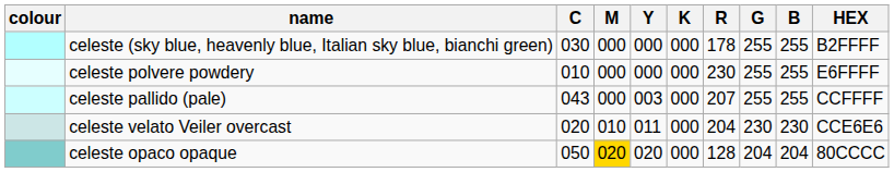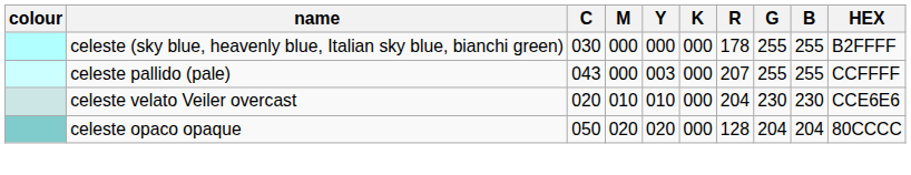 <table class="wikitable sortable">
 <tr>
 <th>colour</th>
 <th>name</th>
 <th>C</th>
 <th>M</th>
 <th>Y</th>
 <th>K</th>
 <th>R</th>
 <th>G</th>
 <th>B</th>
 <th>HEX</th>
 </tr>
 <tr>
 <td style="background:#B2FFFF;"><em> </em></td>
 <td>celeste (sky blue, heavenly blue, Italian sky blue, bianchi green)</td>
 <td>030</td>
 <td>000</td>
 <td>000</td>
 <td>000</td>
 <td>178</td>
 <td>255</td>
 <td>255</td>
 <td>B2FFFF</td>
 </tr>
 <tr>
-<td style="background:#E6FFFF;"> </td>
-<td>celeste polvere powdery</td>
-<td>010</td>
-<td>000</td>
-<td>000</td>
-<td>000</td>
-<td>230</td>
-<td>255</td>
-<td>255</td>
-<td>E6FFFF</td>
-</tr>
-<tr>
 <td style="background:#CCFFFF;"> </td>
 <td>celeste pallido (pale)</td>
 <td>043</td>
 <td>000</td>
 <td>003</td>
 <td>000</td>
 <td>207</td>
 <td>255</td>
 <td>255</td>
 <td>CCFFFF</td>
 </tr>
 <tr>
 <td style="background:#CCE6E6;"> </td>
 <td>celeste velato Veiler overcast</td>
 <td>020</td>
 <td>010</td>
-<td>011</td>
+<td>010</td>
 <td>000</td>
 <td>204</td>
 <td>230</td>
 <td>230</td>
 <td>CCE6E6</td>
 </tr>
 <tr>
 <td style="background:#80CCCC;"> </td>
 <td>celeste opaco opaque</td>
 <td>050</td>
-<td style="background: gold;">020</td>
+<td>020</td>
 <td>020</td>
 <td>000</td>
 <td>128</td>
 <td>204</td>
 <td>204</td>
 <td>80CCCC</td>
 </tr>
 </table>
